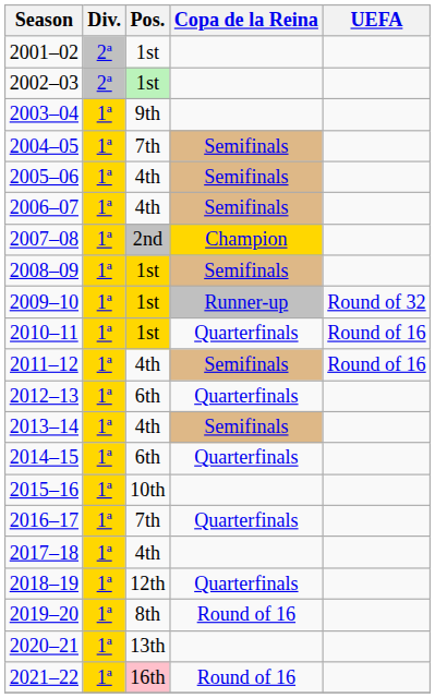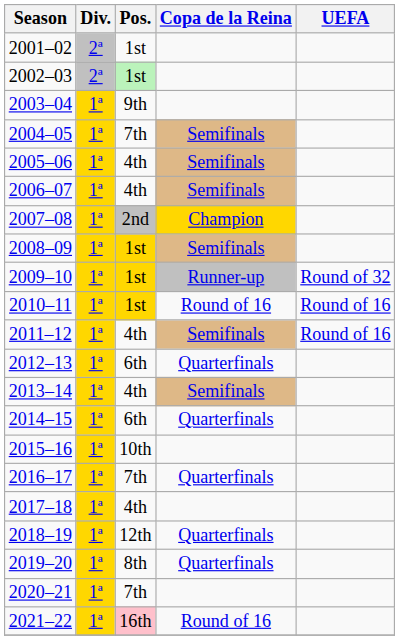 <table class="wikitable" style="text-align:center">
 <tr style="background:#f0f6fa;">
 <th>Season</th>
 <th>Div.</th>
 <th>Pos.</th>
 <th><a href='#'>Copa de la Reina</a></th>
 <th><a href='#'>UEFA</a></th>
 </tr>
 <tr>
 <td>2001–02</td>
 <td bgcolor=silver><a href='#'>2ª</a></td>
 <td>1st</td>
 <td></td>
 <td></td>
 </tr>
 <tr>
 <td>2002–03</td>
 <td bgcolor=silver><a href='#'>2ª</a></td>
 <td bgcolor=#BBF3BB>1st</td>
 <td></td>
 <td></td>
 </tr>
 <tr>
 <td><a href='#'>2003–04</a></td>
 <td bgcolor=gold><a href='#'>1ª</a></td>
 <td>9th</td>
 <td></td>
 <td></td>
 </tr>
 <tr>
 <td><a href='#'>2004–05</a></td>
 <td bgcolor=gold><a href='#'>1ª</a></td>
 <td>7th</td>
 <td bgcolor=#DEB887><a href='#'>Semifinals</a></td>
 <td></td>
 </tr>
 <tr>
 <td><a href='#'>2005–06</a></td>
 <td bgcolor=gold><a href='#'>1ª</a></td>
 <td>4th</td>
 <td bgcolor=#DEB887><a href='#'>Semifinals</a></td>
 <td></td>
 </tr>
 <tr>
 <td><a href='#'>2006–07</a></td>
 <td bgcolor=gold><a href='#'>1ª</a></td>
 <td>4th</td>
 <td bgcolor=#DEB887><a href='#'>Semifinals</a></td>
 <td></td>
 </tr>
 <tr>
 <td><a href='#'>2007–08</a></td>
 <td bgcolor=gold><a href='#'>1ª</a></td>
 <td bgcolor=silver>2nd</td>
 <td bgcolor=gold><a href='#'>Champion</a></td>
 <td></td>
 </tr>
 <tr>
 <td><a href='#'>2008–09</a></td>
 <td bgcolor=gold><a href='#'>1ª</a></td>
 <td bgcolor=gold>1st</td>
 <td bgcolor=#DEB887><a href='#'>Semifinals</a></td>
 <td></td>
 </tr>
 <tr>
 <td><a href='#'>2009–10</a></td>
 <td bgcolor=gold><a href='#'>1ª</a></td>
 <td bgcolor=gold>1st</td>
 <td bgcolor=silver><a href='#'>Runner-up</a></td>
 <td><a href='#'>Round of 32</a></td>
 </tr>
 <tr>
 <td><a href='#'>2010–11</a></td>
 <td bgcolor=gold><a href='#'>1ª</a></td>
 <td bgcolor=gold>1st</td>
-<td><a href='#'>Quarterfinals</a></td>
+<td><a href='#'>Round of 16</a></td>
 <td><a href='#'>Round of 16</a></td>
 </tr>
 <tr>
 <td><a href='#'>2011–12</a></td>
 <td bgcolor=gold><a href='#'>1ª</a></td>
 <td>4th</td>
 <td bgcolor=#DEB887><a href='#'>Semifinals</a></td>
 <td><a href='#'>Round of 16</a></td>
 </tr>
 <tr>
 <td><a href='#'>2012–13</a></td>
 <td bgcolor=gold><a href='#'>1ª</a></td>
 <td>6th</td>
 <td><a href='#'>Quarterfinals</a></td>
 <td></td>
 </tr>
 <tr>
 <td><a href='#'>2013–14</a></td>
 <td bgcolor=gold><a href='#'>1ª</a></td>
 <td>4th</td>
 <td bgcolor=#DEB887><a href='#'>Semifinals</a></td>
 <td></td>
 </tr>
 <tr>
 <td><a href='#'>2014–15</a></td>
 <td bgcolor=gold><a href='#'>1ª</a></td>
 <td>6th</td>
 <td><a href='#'>Quarterfinals</a></td>
 <td></td>
 </tr>
 <tr>
 <td><a href='#'>2015–16</a></td>
 <td bgcolor=gold><a href='#'>1ª</a></td>
 <td>10th</td>
 <td></td>
 <td></td>
 </tr>
 <tr>
 <td><a href='#'>2016–17</a></td>
 <td bgcolor=gold><a href='#'>1ª</a></td>
 <td>7th</td>
 <td><a href='#'>Quarterfinals</a></td>
 <td></td>
 </tr>
 <tr>
 <td><a href='#'>2017–18</a></td>
 <td bgcolor=gold><a href='#'>1ª</a></td>
 <td>4th</td>
 <td></td>
 <td></td>
 </tr>
 <tr>
 <td><a href='#'>2018–19</a></td>
 <td bgcolor=gold><a href='#'>1ª</a></td>
 <td>12th</td>
 <td><a href='#'>Quarterfinals</a></td>
 <td></td>
 </tr>
 <tr>
 <td><a href='#'>2019–20</a></td>
 <td bgcolor=gold><a href='#'>1ª</a></td>
 <td>8th</td>
-<td><a href='#'>Round of 16</a></td>
+<td><a href='#'>Quarterfinals</a></td>
 <td></td>
 </tr>
 <tr>
 <td><a href='#'>2020–21</a></td>
 <td bgcolor=gold><a href='#'>1ª</a></td>
-<td>13th</td>
+<td>7th</td>
 <td></td>
 <td></td>
 </tr>
 <tr>
 <td><a href='#'>2021–22</a></td>
 <td bgcolor=gold><a href='#'>1ª</a></td>
 <td bgcolor=pink>16th</td>
 <td><a href='#'>Round of 16</a></td>
 <td></td>
 </tr>
 <tr>
 </tr>
 </table>
